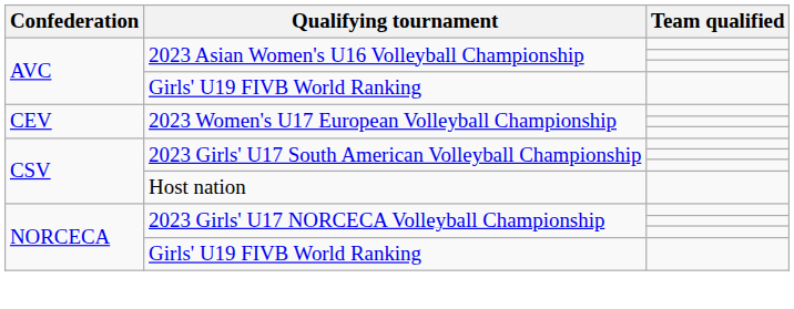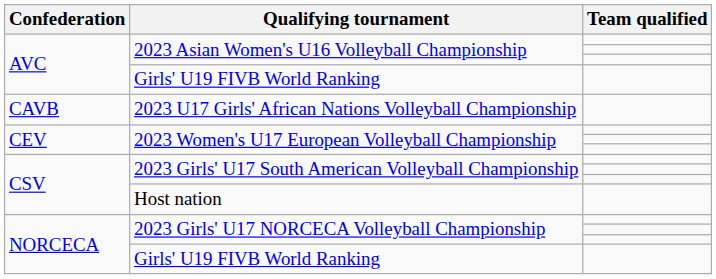 <table class="wikitable">
 <tr>
 <th>Confederation</th>
 <th>Qualifying tournament</th>
 <th>Team qualified</th>
 </tr>
 <tr>
 <td rowspan=4><a href='#'>AVC</a><br></td>
 <td rowspan=3><a href='#'>2023 Asian Women's U16 Volleyball Championship</a><br></td>
 <td></td>
 </tr>
 <tr>
 <td></td>
 </tr>
 <tr>
 <td></td>
 </tr>
 <tr>
 <td><a href='#'>Girls' U19 FIVB World Ranking</a></td>
+<td></td>
+</tr>
+<tr>
+<td><a href='#'>CAVB</a><br></td>
+<td><a href='#'>2023 U17 Girls' African Nations Volleyball Championship</a><br></td>
 <td></td>
 </tr>
 <tr>
 <td rowspan=3><a href='#'>CEV</a><br></td>
 <td rowspan=3><a href='#'>2023 Women's U17 European Volleyball Championship</a><br></td>
 <td></td>
 </tr>
 <tr>
 <td></td>
 </tr>
 <tr>
 <td></td>
 </tr>
 <tr>
 <td rowspan=4><a href='#'>CSV</a><br></td>
 <td rowspan=3><a href='#'>2023 Girls' U17 South American Volleyball Championship</a><br></td>
 <td></td>
 </tr>
 <tr>
 <td></td>
 </tr>
 <tr>
 <td></td>
 </tr>
 <tr>
 <td>Host nation</td>
 <td></td>
 </tr>
 <tr>
 <td rowspan=4><a href='#'>NORCECA</a><br></td>
 <td rowspan=3><a href='#'>2023 Girls' U17 NORCECA Volleyball Championship</a><br></td>
 <td></td>
 </tr>
 <tr>
 <td></td>
 </tr>
 <tr>
 <td></td>
 </tr>
 <tr>
 <td><a href='#'>Girls' U19 FIVB World Ranking</a></td>
 <td></td>
 </tr>
 </table>
